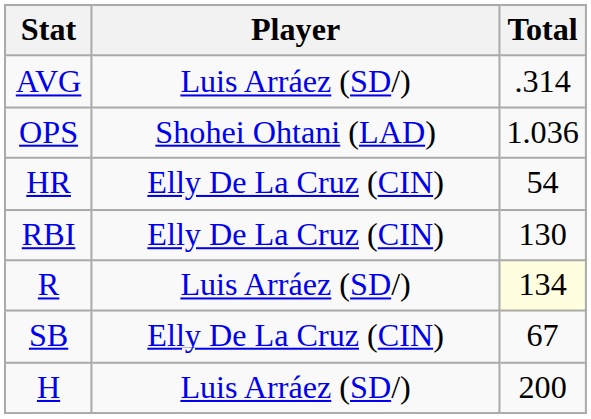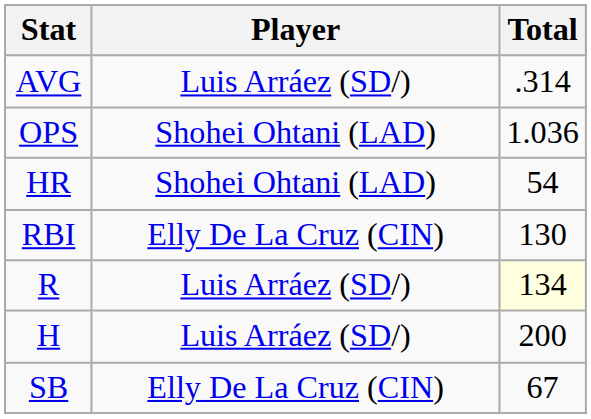 <table class="wikitable" style="text-align:center;">
 <tr>
 <th style="width:15%;">Stat</th>
 <th>Player</th>
 <th style="width:15%;">Total</th>
 </tr>
 <tr>
 <td><a href='#'>AVG</a></td>
 <td><a href='#'>Luis Arráez</a> (<a href='#'>SD</a>/)</td>
 <td>.314</td>
 </tr>
 <tr>
 <td><a href='#'>OPS</a></td>
 <td><a href='#'>Shohei Ohtani</a> (<a href='#'>LAD</a>)</td>
 <td>1.036</td>
 </tr>
 <tr>
 <td><a href='#'>HR</a></td>
-<td><a href='#'>Elly De La Cruz</a> (<a href='#'>CIN</a>)</td>
+<td><a href='#'>Shohei Ohtani</a> (<a href='#'>LAD</a>)</td>
 <td>54</td>
 </tr>
 <tr>
 <td><a href='#'>RBI</a></td>
 <td><a href='#'>Elly De La Cruz</a> (<a href='#'>CIN</a>)</td>
 <td>130</td>
 </tr>
 <tr>
 <td><a href='#'>R</a></td>
 <td><a href='#'>Luis Arráez</a> (<a href='#'>SD</a>/)</td>
 <td style="background: lightyellow;">134</td>
 </tr>
 <tr>
+<td><a href='#'>H</a></td>
+<td><a href='#'>Luis Arráez</a> (<a href='#'>SD</a>/)</td>
+<td>200</td>
+</tr>
+<tr>
 <td><a href='#'>SB</a></td>
 <td><a href='#'>Elly De La Cruz</a> (<a href='#'>CIN</a>)</td>
 <td>67</td>
 </tr>
-<tr>
-<td><a href='#'>H</a></td>
-<td><a href='#'>Luis Arráez</a> (<a href='#'>SD</a>/)</td>
-<td>200</td>
-</tr>
 </table>
